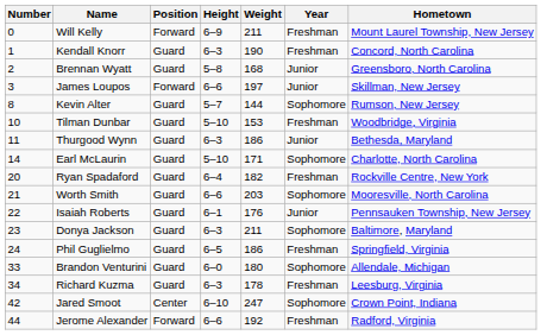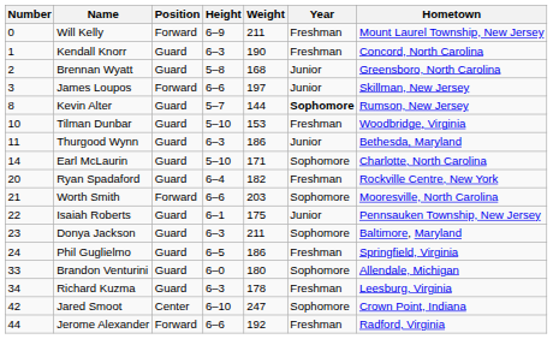 <table class="wikitable" style="font-size: 95%;">
 <tr>
 <th>Number</th>
 <th>Name</th>
 <th>Position</th>
 <th>Height</th>
 <th>Weight</th>
 <th>Year</th>
 <th>Hometown</th>
 </tr>
 <tr>
 <td>0</td>
 <td>Will Kelly</td>
 <td>Forward</td>
 <td>6–9</td>
 <td>211</td>
 <td>Freshman</td>
 <td><a href='#'>Mount Laurel Township, New Jersey</a></td>
 </tr>
 <tr>
 <td>1</td>
 <td>Kendall Knorr</td>
 <td>Guard</td>
 <td>6–3</td>
 <td>190</td>
 <td>Freshman</td>
 <td><a href='#'>Concord, North Carolina</a></td>
 </tr>
 <tr>
 <td>2</td>
 <td>Brennan Wyatt</td>
 <td>Guard</td>
 <td>5–8</td>
 <td>168</td>
 <td>Junior</td>
 <td><a href='#'>Greensboro, North Carolina</a></td>
 </tr>
 <tr>
 <td>3</td>
 <td>James Loupos</td>
 <td>Forward</td>
 <td>6–6</td>
 <td>197</td>
 <td>Junior</td>
 <td><a href='#'>Skillman, New Jersey</a></td>
 </tr>
 <tr>
 <td>8</td>
 <td>Kevin Alter</td>
 <td>Guard</td>
 <td>5–7</td>
 <td>144</td>
-<td>Sophomore</td>
+<td><strong>Sophomore</strong></td>
 <td><a href='#'>Rumson, New Jersey</a></td>
 </tr>
 <tr>
 <td>10</td>
 <td>Tilman Dunbar</td>
 <td>Guard</td>
 <td>5–10</td>
 <td>153</td>
 <td>Freshman</td>
 <td><a href='#'>Woodbridge, Virginia</a></td>
 </tr>
 <tr>
 <td>11</td>
 <td>Thurgood Wynn</td>
 <td>Guard</td>
 <td>6–3</td>
 <td>186</td>
 <td>Junior</td>
 <td><a href='#'>Bethesda, Maryland</a></td>
 </tr>
 <tr>
 <td>14</td>
 <td>Earl McLaurin</td>
 <td>Guard</td>
 <td>5–10</td>
 <td>171</td>
 <td>Sophomore</td>
 <td><a href='#'>Charlotte, North Carolina</a></td>
 </tr>
 <tr>
 <td>20</td>
 <td>Ryan Spadaford</td>
 <td>Guard</td>
 <td>6–4</td>
 <td>182</td>
 <td>Freshman</td>
 <td><a href='#'>Rockville Centre, New York</a></td>
 </tr>
 <tr>
 <td>21</td>
 <td>Worth Smith</td>
-<td>Guard</td>
+<td>Forward</td>
 <td>6–6</td>
 <td>203</td>
 <td>Sophomore</td>
 <td><a href='#'>Mooresville, North Carolina</a></td>
 </tr>
 <tr>
 <td>22</td>
 <td>Isaiah Roberts</td>
 <td>Guard</td>
 <td>6–1</td>
-<td>176</td>
+<td>175</td>
 <td>Junior</td>
 <td><a href='#'>Pennsauken Township, New Jersey</a></td>
 </tr>
 <tr>
 <td>23</td>
 <td>Donya Jackson</td>
 <td>Guard</td>
 <td>6–3</td>
 <td>211</td>
 <td>Sophomore</td>
 <td><a href='#'>Baltimore</a>, <a href='#'>Maryland</a></td>
 </tr>
 <tr>
 <td>24</td>
 <td>Phil Guglielmo</td>
 <td>Guard</td>
 <td>6–5</td>
 <td>186</td>
 <td>Freshman</td>
 <td><a href='#'>Springfield, Virginia</a></td>
 </tr>
 <tr>
 <td>33</td>
 <td>Brandon Venturini</td>
 <td>Guard</td>
 <td>6–0</td>
 <td>180</td>
 <td>Sophomore</td>
 <td><a href='#'>Allendale, Michigan</a></td>
 </tr>
 <tr>
 <td>34</td>
 <td>Richard Kuzma</td>
 <td>Guard</td>
 <td>6–3</td>
 <td>178</td>
 <td>Freshman</td>
 <td><a href='#'>Leesburg, Virginia</a></td>
 </tr>
 <tr>
 <td>42</td>
 <td>Jared Smoot</td>
 <td>Center</td>
 <td>6–10</td>
 <td>247</td>
 <td>Sophomore</td>
 <td><a href='#'>Crown Point, Indiana</a></td>
 </tr>
 <tr>
 <td>44</td>
 <td>Jerome Alexander</td>
 <td>Forward</td>
 <td>6–6</td>
 <td>192</td>
 <td>Freshman</td>
 <td><a href='#'>Radford, Virginia</a></td>
 </tr>
 </table>
